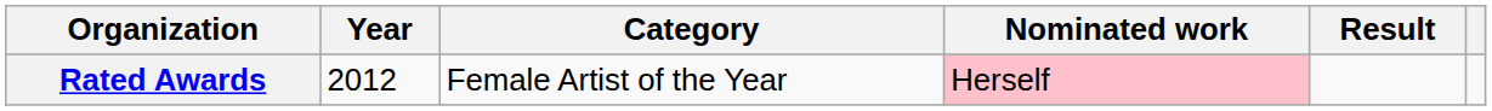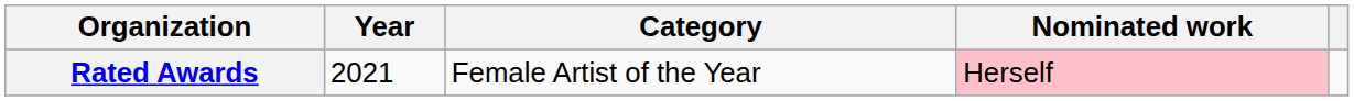 <table class="wikitable sortable plainrowheaders" style="width: 60%;">
 <tr>
 <th scope="col">Organization</th>
 <th scope="col">Year</th>
 <th scope="col">Category</th>
 <th scope="col">Nominated work</th>
-<th scope="col">Result</th>
 <th scope="col" class="unsortable"></th>
 </tr>
 <tr>
 <th scope="row"><a href='#'>Rated Awards</a></th>
-<td>2012</td>
+<td>2021</td>
 <td>Female Artist of the Year</td>
 <td style="background: pink;">Herself</td>
-<td></td>
 <td rowspan="1" style="text-align:center;"></td>
 </tr>
 </table>
